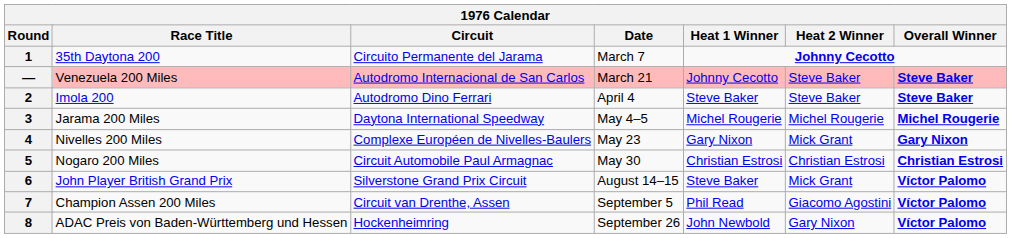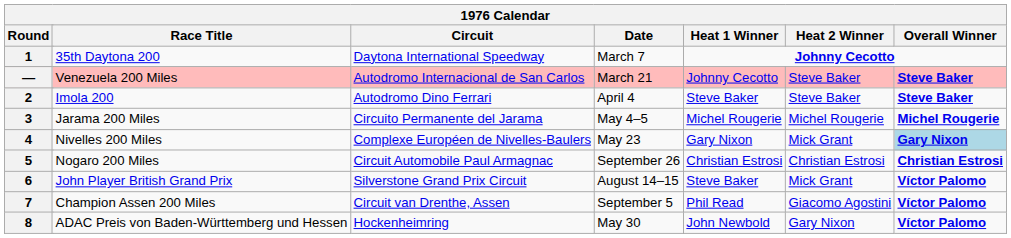 <table class="wikitable" style="font-size: 85%">
 <tr>
 <th colspan=8>1976 Calendar</th>
 </tr>
 <tr>
 <th colspan=2>Round</th>
 <th>Race Title</th>
 <th>Circuit</th>
 <th>Date</th>
 <th>Heat 1 Winner</th>
 <th>Heat 2 Winner</th>
 <th>Overall Winner</th>
 </tr>
 <tr>
 <th colspan=2>1</th>
 <td><a href='#'>35th Daytona 200</a> </td>
-<td> <a href='#'>Circuito Permanente del Jarama</a></td>
+<td> <a href='#'>Daytona International Speedway</a></td>
 <td>March 7</td>
 <td colspan=3 align="center"> <strong><a href='#'>Johnny Cecotto</a></strong></td>
 </tr>
 <tr style="background:#ffbbbb;">
 <th colspan=2>—</th>
 <td>Venezuela 200 Miles </td>
 <td> <a href='#'>Autodromo Internacional de San Carlos</a></td>
 <td>March 21</td>
 <td> <a href='#'>Johnny Cecotto</a></td>
 <td> <a href='#'>Steve Baker</a></td>
 <td> <strong><a href='#'>Steve Baker</a></strong></td>
 </tr>
 <tr>
 <th colspan=2>2</th>
 <td><a href='#'>Imola 200</a></td>
 <td> <a href='#'>Autodromo Dino Ferrari</a></td>
 <td>April 4</td>
 <td> <a href='#'>Steve Baker</a></td>
 <td> <a href='#'>Steve Baker</a></td>
 <td> <strong><a href='#'>Steve Baker</a></strong></td>
 </tr>
 <tr>
 <th colspan=2>3</th>
 <td>Jarama 200 Miles</td>
-<td> <a href='#'>Daytona International Speedway</a></td>
+<td> <a href='#'>Circuito Permanente del Jarama</a></td>
 <td>May 4–5</td>
 <td> <a href='#'>Michel Rougerie</a></td>
 <td> <a href='#'>Michel Rougerie</a></td>
 <td> <strong><a href='#'>Michel Rougerie</a></strong></td>
 </tr>
 <tr>
 <th colspan=2>4</th>
 <td>Nivelles 200 Miles</td>
 <td> <a href='#'>Complexe Européen de Nivelles-Baulers</a></td>
 <td>May 23</td>
 <td> <a href='#'>Gary Nixon</a></td>
 <td> <a href='#'>Mick Grant</a></td>
-<td> <strong><a href='#'>Gary Nixon</a></strong></td>
+<td style="background: lightblue;"> <strong><a href='#'>Gary Nixon</a></strong></td>
 </tr>
 <tr>
 <th colspan=2>5</th>
 <td>Nogaro 200 Miles</td>
 <td> <a href='#'>Circuit Automobile Paul Armagnac</a></td>
-<td>May 30</td>
+<td>September 26</td>
 <td> <a href='#'>Christian Estrosi</a></td>
 <td> <a href='#'>Christian Estrosi</a></td>
 <td> <strong><a href='#'>Christian Estrosi</a></strong></td>
 </tr>
 <tr>
 <th colspan=2>6</th>
 <td><a href='#'>John Player British Grand Prix</a></td>
 <td> <a href='#'>Silverstone Grand Prix Circuit</a></td>
 <td>August 14–15</td>
 <td> <a href='#'>Steve Baker</a></td>
 <td> <a href='#'>Mick Grant</a></td>
 <td> <strong><a href='#'>Víctor Palomo</a></strong></td>
 </tr>
 <tr>
 <th colspan=2>7</th>
 <td>Champion Assen 200 Miles</td>
 <td> <a href='#'>Circuit van Drenthe, Assen</a></td>
 <td>September 5</td>
 <td> <a href='#'>Phil Read</a></td>
 <td> <a href='#'>Giacomo Agostini</a></td>
 <td> <strong><a href='#'>Víctor Palomo</a></strong></td>
 </tr>
 <tr>
 <th colspan=2>8</th>
 <td>ADAC Preis von Baden-Württemberg und Hessen</td>
 <td> <a href='#'>Hockenheimring</a></td>
-<td>September 26</td>
+<td>May 30</td>
 <td> <a href='#'>John Newbold</a></td>
 <td> <a href='#'>Gary Nixon</a></td>
 <td> <strong><a href='#'>Víctor Palomo</a></strong></td>
 </tr>
 </table>
